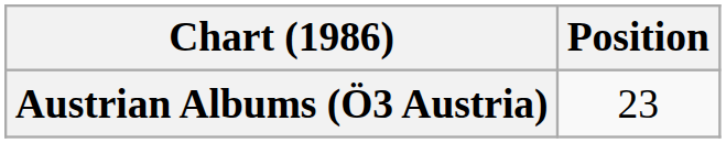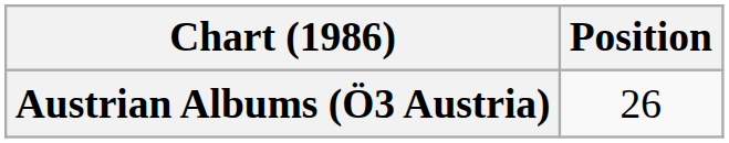 <table class="wikitable plainrowheaders" style="text-align:center;">
 <tr>
 <th scope="col">Chart (1986)</th>
 <th scope="col">Position</th>
 </tr>
 <tr>
 <th scope="row">Austrian Albums (Ö3 Austria)</th>
-<td>23</td>
+<td>26</td>
 </tr>
 </table>
